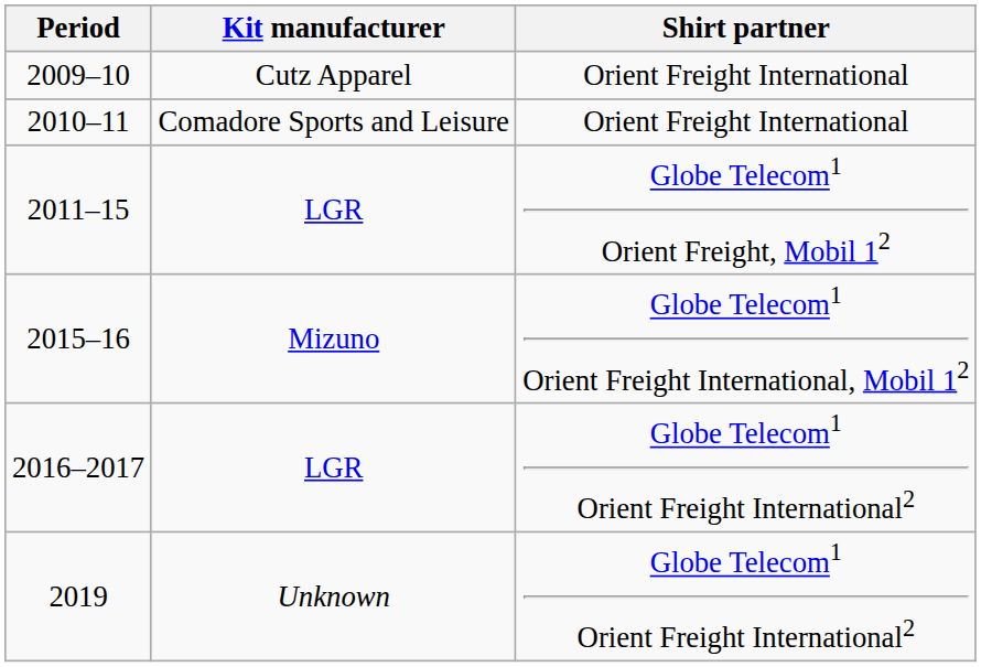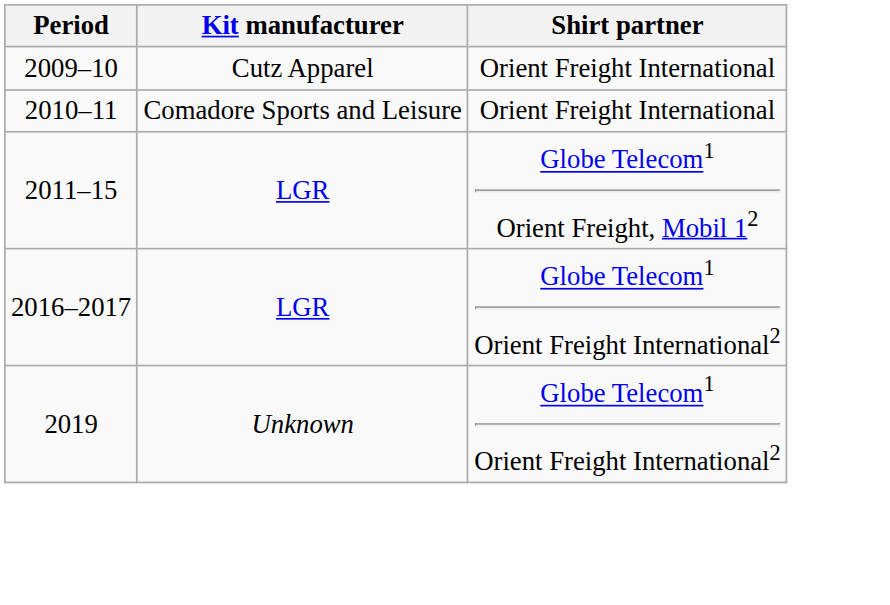 <table class="wikitable" style="text-align: center">
 <tr>
 <th>Period</th>
 <th><a href='#'>Kit</a> manufacturer</th>
 <th>Shirt partner</th>
 </tr>
 <tr>
 <td>2009–10</td>
 <td>Cutz Apparel</td>
 <td>Orient Freight International</td>
 </tr>
 <tr>
 <td>2010–11</td>
 <td>Comadore Sports and Leisure</td>
 <td>Orient Freight International</td>
 </tr>
 <tr>
 <td>2011–15</td>
 <td><a href='#'>LGR</a></td>
 <td><a href='#'>Globe Telecom</a><sup>1</sup><hr>Orient Freight, <a href='#'>Mobil 1</a><sup>2</sup></td>
 </tr>
 <tr>
-<td>2015–16</td>
-<td><a href='#'>Mizuno</a></td>
-<td><a href='#'>Globe Telecom</a><sup>1</sup><hr>Orient Freight International, <a href='#'>Mobil 1</a><sup>2</sup></td>
-</tr>
-<tr>
 <td>2016–2017</td>
 <td><a href='#'>LGR</a></td>
 <td><a href='#'>Globe Telecom</a><sup>1</sup><hr>Orient Freight International<sup>2</sup></td>
 </tr>
 <tr>
 <td>2019</td>
 <td><em>Unknown</em></td>
 <td><a href='#'>Globe Telecom</a><sup>1</sup><hr>Orient Freight International<sup>2</sup></td>
 </tr>
 </table>
